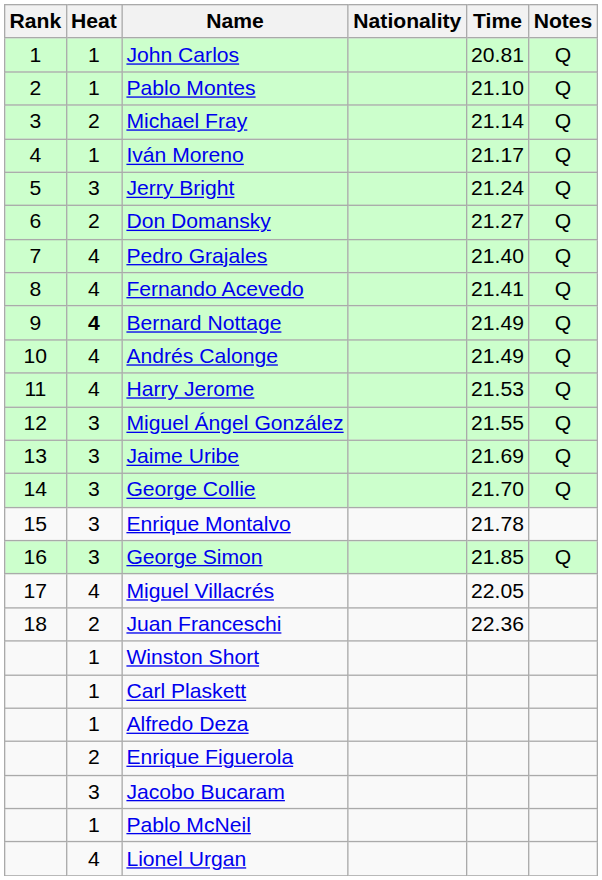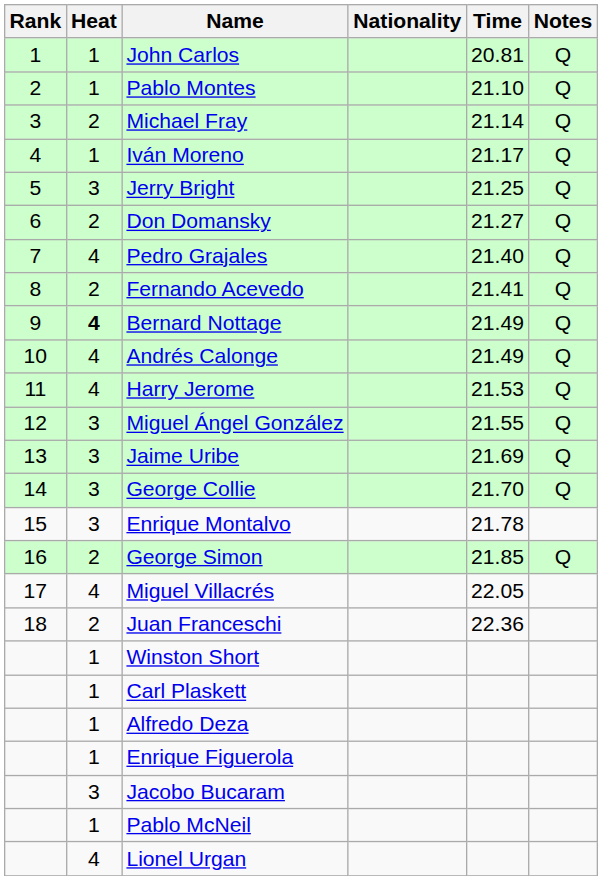 <table class="wikitable sortable" style="text-align:center">
 <tr>
 <th>Rank</th>
 <th>Heat</th>
 <th>Name</th>
 <th>Nationality</th>
 <th>Time</th>
 <th>Notes</th>
 </tr>
 <tr bgcolor=ccffcc>
 <td>1</td>
 <td>1</td>
 <td align=left><a href='#'>John Carlos</a></td>
 <td align=left></td>
 <td>20.81</td>
 <td>Q</td>
 </tr>
 <tr bgcolor=ccffcc>
 <td>2</td>
 <td>1</td>
 <td align=left><a href='#'>Pablo Montes</a></td>
 <td align=left></td>
 <td>21.10</td>
 <td>Q</td>
 </tr>
 <tr bgcolor=ccffcc>
 <td>3</td>
 <td>2</td>
 <td align=left><a href='#'>Michael Fray</a></td>
 <td align=left></td>
 <td>21.14</td>
 <td>Q</td>
 </tr>
 <tr bgcolor=ccffcc>
 <td>4</td>
 <td>1</td>
 <td align=left><a href='#'>Iván Moreno</a></td>
 <td align=left></td>
 <td>21.17</td>
 <td>Q</td>
 </tr>
 <tr bgcolor=ccffcc>
 <td>5</td>
 <td>3</td>
 <td align=left><a href='#'>Jerry Bright</a></td>
 <td align=left></td>
-<td>21.24</td>
+<td>21.25</td>
 <td>Q</td>
 </tr>
 <tr bgcolor=ccffcc>
 <td>6</td>
 <td>2</td>
 <td align=left><a href='#'>Don Domansky</a></td>
 <td align=left></td>
 <td>21.27</td>
 <td>Q</td>
 </tr>
 <tr bgcolor=ccffcc>
 <td>7</td>
 <td>4</td>
 <td align=left><a href='#'>Pedro Grajales</a></td>
 <td align=left></td>
 <td>21.40</td>
 <td>Q</td>
 </tr>
 <tr bgcolor=ccffcc>
 <td>8</td>
-<td>4</td>
+<td>2</td>
 <td align=left><a href='#'>Fernando Acevedo</a></td>
 <td align=left></td>
 <td>21.41</td>
 <td>Q</td>
 </tr>
 <tr bgcolor=ccffcc>
 <td>9</td>
 <td><strong>4</strong></td>
 <td align=left><a href='#'>Bernard Nottage</a></td>
 <td align=left></td>
 <td>21.49</td>
 <td>Q</td>
 </tr>
 <tr bgcolor=ccffcc>
 <td>10</td>
 <td>4</td>
 <td align=left><a href='#'>Andrés Calonge</a></td>
 <td align=left></td>
 <td>21.49</td>
 <td>Q</td>
 </tr>
 <tr bgcolor=ccffcc>
 <td>11</td>
 <td>4</td>
 <td align=left><a href='#'>Harry Jerome</a></td>
 <td align=left></td>
 <td>21.53</td>
 <td>Q</td>
 </tr>
 <tr bgcolor=ccffcc>
 <td>12</td>
 <td>3</td>
 <td align=left><a href='#'>Miguel Ángel González</a></td>
 <td align=left></td>
 <td>21.55</td>
 <td>Q</td>
 </tr>
 <tr bgcolor=ccffcc>
 <td>13</td>
 <td>3</td>
 <td align=left><a href='#'>Jaime Uribe</a></td>
 <td align=left></td>
 <td>21.69</td>
 <td>Q</td>
 </tr>
 <tr bgcolor=ccffcc>
 <td>14</td>
 <td>3</td>
 <td align=left><a href='#'>George Collie</a></td>
 <td align=left></td>
 <td>21.70</td>
 <td>Q</td>
 </tr>
 <tr>
 <td>15</td>
 <td>3</td>
 <td align=left><a href='#'>Enrique Montalvo</a></td>
 <td align=left></td>
 <td>21.78</td>
 <td></td>
 </tr>
 <tr bgcolor=ccffcc>
 <td>16</td>
-<td>3</td>
+<td>2</td>
 <td align=left><a href='#'>George Simon</a></td>
 <td align=left></td>
 <td>21.85</td>
 <td>Q</td>
 </tr>
 <tr>
 <td>17</td>
 <td>4</td>
 <td align=left><a href='#'>Miguel Villacrés</a></td>
 <td align=left></td>
 <td>22.05</td>
 <td></td>
 </tr>
 <tr>
 <td>18</td>
 <td>2</td>
 <td align=left><a href='#'>Juan Franceschi</a></td>
 <td align=left></td>
 <td>22.36</td>
 <td></td>
 </tr>
 <tr>
 <td></td>
 <td>1</td>
 <td align=left><a href='#'>Winston Short</a></td>
 <td align=left></td>
 <td></td>
 <td></td>
 </tr>
 <tr>
 <td></td>
 <td>1</td>
 <td align=left><a href='#'>Carl Plaskett</a></td>
 <td align=left></td>
 <td></td>
 <td></td>
 </tr>
 <tr>
 <td></td>
 <td>1</td>
 <td align=left><a href='#'>Alfredo Deza</a></td>
 <td align=left></td>
 <td></td>
 <td></td>
 </tr>
 <tr>
 <td></td>
-<td>2</td>
+<td>1</td>
 <td align=left><a href='#'>Enrique Figuerola</a></td>
 <td align=left></td>
 <td></td>
 <td></td>
 </tr>
 <tr>
 <td></td>
 <td>3</td>
 <td align=left><a href='#'>Jacobo Bucaram</a></td>
 <td align=left></td>
 <td></td>
 <td></td>
 </tr>
 <tr>
 <td></td>
 <td>1</td>
 <td align=left><a href='#'>Pablo McNeil</a></td>
 <td align=left></td>
 <td></td>
 <td></td>
 </tr>
 <tr>
 <td></td>
 <td>4</td>
 <td align=left><a href='#'>Lionel Urgan</a></td>
 <td align=left></td>
 <td></td>
 <td></td>
 </tr>
 </table>
